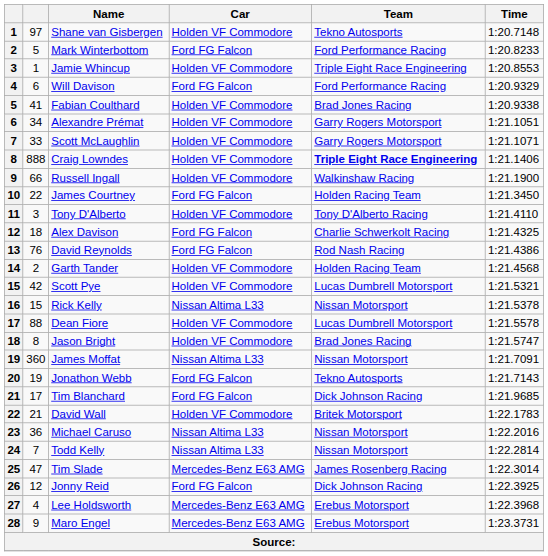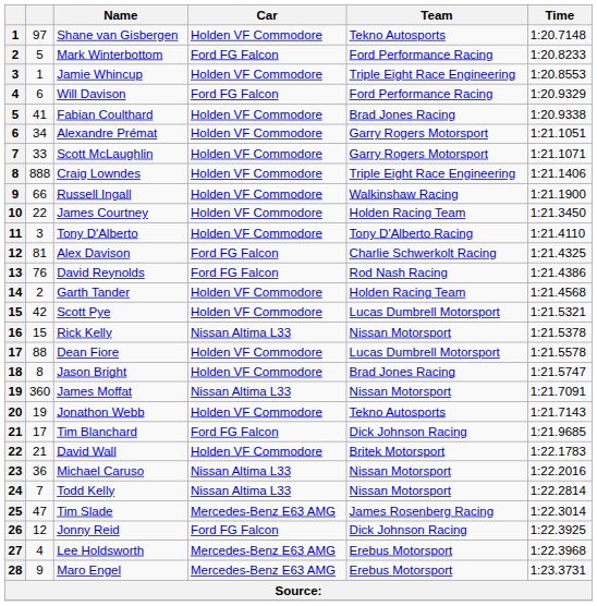 <table class="wikitable" width=67.5% style="font-size: 90%; max-width: 675px">
 <tr>
 <th></th>
 <th></th>
 <th>Name</th>
 <th>Car</th>
 <th>Team</th>
 <th>Time</th>
 </tr>
 <tr>
 <th>1</th>
 <td align="center">97</td>
 <td> <a href='#'>Shane van Gisbergen</a></td>
 <td><a href='#'>Holden VF Commodore</a></td>
 <td><a href='#'>Tekno Autosports</a></td>
 <td>1:20.7148</td>
 </tr>
 <tr>
 <th>2</th>
 <td align="center">5</td>
 <td> <a href='#'>Mark Winterbottom</a></td>
 <td><a href='#'>Ford FG Falcon</a></td>
 <td><a href='#'>Ford Performance Racing</a></td>
 <td>1:20.8233</td>
 </tr>
 <tr>
 <th>3</th>
 <td align="center">1</td>
 <td> <a href='#'>Jamie Whincup</a></td>
 <td><a href='#'>Holden VF Commodore</a></td>
 <td><a href='#'>Triple Eight Race Engineering</a></td>
 <td>1:20.8553</td>
 </tr>
 <tr>
 <th>4</th>
 <td align="center">6</td>
 <td> <a href='#'>Will Davison</a></td>
 <td><a href='#'>Ford FG Falcon</a></td>
 <td><a href='#'>Ford Performance Racing</a></td>
 <td>1:20.9329</td>
 </tr>
 <tr>
 <th>5</th>
 <td align="center">41</td>
 <td> <a href='#'>Fabian Coulthard</a></td>
 <td><a href='#'>Holden VF Commodore</a></td>
 <td><a href='#'>Brad Jones Racing</a></td>
 <td>1:20.9338</td>
 </tr>
 <tr>
 <th>6</th>
 <td align="center">34</td>
 <td> <a href='#'>Alexandre Prémat</a></td>
 <td><a href='#'>Holden VF Commodore</a></td>
 <td><a href='#'>Garry Rogers Motorsport</a></td>
 <td>1:21.1051</td>
 </tr>
 <tr>
 <th>7</th>
 <td align="center">33</td>
 <td> <a href='#'>Scott McLaughlin</a></td>
 <td><a href='#'>Holden VF Commodore</a></td>
 <td><a href='#'>Garry Rogers Motorsport</a></td>
 <td>1:21.1071</td>
 </tr>
 <tr>
 <th>8</th>
 <td align="center">888</td>
 <td> <a href='#'>Craig Lowndes</a></td>
 <td><a href='#'>Holden VF Commodore</a></td>
-<td><strong><a href='#'>Triple Eight Race Engineering</a></strong></td>
+<td><a href='#'>Triple Eight Race Engineering</a></td>
 <td>1:21.1406</td>
 </tr>
 <tr>
 <th>9</th>
 <td align="center">66</td>
 <td> <a href='#'>Russell Ingall</a></td>
 <td><a href='#'>Holden VF Commodore</a></td>
 <td><a href='#'>Walkinshaw Racing</a></td>
 <td>1:21.1900</td>
 </tr>
 <tr>
 <th>10</th>
 <td align="center">22</td>
 <td> <a href='#'>James Courtney</a></td>
-<td><a href='#'>Ford FG Falcon</a></td>
+<td><a href='#'>Holden VF Commodore</a></td>
 <td><a href='#'>Holden Racing Team</a></td>
 <td>1:21.3450</td>
 </tr>
 <tr>
 <th>11</th>
 <td align="center">3</td>
 <td> <a href='#'>Tony D'Alberto</a></td>
 <td><a href='#'>Holden VF Commodore</a></td>
 <td><a href='#'>Tony D'Alberto Racing</a></td>
 <td>1:21.4110</td>
 </tr>
 <tr>
 <th>12</th>
-<td align="center">18</td>
+<td align="center">81</td>
 <td> <a href='#'>Alex Davison</a></td>
 <td><a href='#'>Ford FG Falcon</a></td>
 <td><a href='#'>Charlie Schwerkolt Racing</a></td>
 <td>1:21.4325</td>
 </tr>
 <tr>
 <th>13</th>
 <td align="center">76</td>
 <td> <a href='#'>David Reynolds</a></td>
 <td><a href='#'>Ford FG Falcon</a></td>
 <td><a href='#'>Rod Nash Racing</a></td>
 <td>1:21.4386</td>
 </tr>
 <tr>
 <th>14</th>
 <td align="center">2</td>
 <td> <a href='#'>Garth Tander</a></td>
 <td><a href='#'>Holden VF Commodore</a></td>
 <td><a href='#'>Holden Racing Team</a></td>
 <td>1:21.4568</td>
 </tr>
 <tr>
 <th>15</th>
 <td align="center">42</td>
 <td> <a href='#'>Scott Pye</a></td>
 <td><a href='#'>Holden VF Commodore</a></td>
 <td><a href='#'>Lucas Dumbrell Motorsport</a></td>
 <td>1:21.5321</td>
 </tr>
 <tr>
 <th>16</th>
 <td align="center">15</td>
 <td> <a href='#'>Rick Kelly</a></td>
 <td><a href='#'>Nissan Altima L33</a></td>
 <td><a href='#'>Nissan Motorsport</a></td>
 <td>1:21.5378</td>
 </tr>
 <tr>
 <th>17</th>
 <td align="center">88</td>
 <td> <a href='#'>Dean Fiore</a></td>
 <td><a href='#'>Holden VF Commodore</a></td>
 <td><a href='#'>Lucas Dumbrell Motorsport</a></td>
 <td>1:21.5578</td>
 </tr>
 <tr>
 <th>18</th>
 <td align="center">8</td>
 <td> <a href='#'>Jason Bright</a></td>
 <td><a href='#'>Holden VF Commodore</a></td>
 <td><a href='#'>Brad Jones Racing</a></td>
 <td>1:21.5747</td>
 </tr>
 <tr>
 <th>19</th>
 <td align="center">360</td>
 <td> <a href='#'>James Moffat</a></td>
 <td><a href='#'>Nissan Altima L33</a></td>
 <td><a href='#'>Nissan Motorsport</a></td>
 <td>1:21.7091</td>
 </tr>
 <tr>
 <th>20</th>
 <td align="center">19</td>
 <td> <a href='#'>Jonathon Webb</a></td>
-<td><a href='#'>Ford FG Falcon</a></td>
+<td><a href='#'>Holden VF Commodore</a></td>
 <td><a href='#'>Tekno Autosports</a></td>
 <td>1:21.7143</td>
 </tr>
 <tr>
 <th>21</th>
 <td align="center">17</td>
 <td> <a href='#'>Tim Blanchard</a></td>
 <td><a href='#'>Ford FG Falcon</a></td>
 <td><a href='#'>Dick Johnson Racing</a></td>
 <td>1:21.9685</td>
 </tr>
 <tr>
 <th>22</th>
 <td align="center">21</td>
 <td> <a href='#'>David Wall</a></td>
 <td><a href='#'>Holden VF Commodore</a></td>
 <td><a href='#'>Britek Motorsport</a></td>
 <td>1:22.1783</td>
 </tr>
 <tr>
 <th>23</th>
 <td align="center">36</td>
 <td> <a href='#'>Michael Caruso</a></td>
 <td><a href='#'>Nissan Altima L33</a></td>
 <td><a href='#'>Nissan Motorsport</a></td>
 <td>1:22.2016</td>
 </tr>
 <tr>
 <th>24</th>
 <td align="center">7</td>
 <td> <a href='#'>Todd Kelly</a></td>
 <td><a href='#'>Nissan Altima L33</a></td>
 <td><a href='#'>Nissan Motorsport</a></td>
 <td>1:22.2814</td>
 </tr>
 <tr>
 <th>25</th>
 <td align="center">47</td>
 <td> <a href='#'>Tim Slade</a></td>
 <td><a href='#'>Mercedes-Benz E63 AMG</a></td>
 <td><a href='#'>James Rosenberg Racing</a></td>
 <td>1:22.3014</td>
 </tr>
 <tr>
 <th>26</th>
 <td align="center">12</td>
 <td> <a href='#'>Jonny Reid</a></td>
 <td><a href='#'>Ford FG Falcon</a></td>
 <td><a href='#'>Dick Johnson Racing</a></td>
 <td>1:22.3925</td>
 </tr>
 <tr>
 <th>27</th>
 <td align="center">4</td>
 <td> <a href='#'>Lee Holdsworth</a></td>
 <td><a href='#'>Mercedes-Benz E63 AMG</a></td>
 <td><a href='#'>Erebus Motorsport</a></td>
 <td>1:22.3968</td>
 </tr>
 <tr>
 <th>28</th>
 <td align="center">9</td>
 <td> <a href='#'>Maro Engel</a></td>
 <td><a href='#'>Mercedes-Benz E63 AMG</a></td>
 <td><a href='#'>Erebus Motorsport</a></td>
 <td>1:23.3731</td>
 </tr>
 <tr>
 <th colspan="6">Source:</th>
 </tr>
 <tr>
 </tr>
 </table>
